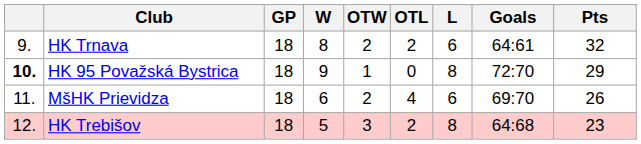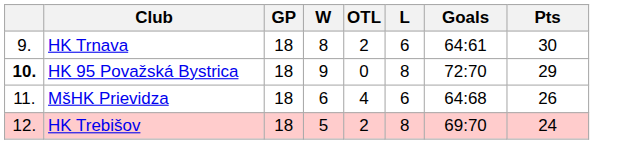 <table class="wikitable">
 <tr>
 <th width="30"></th>
 <th width="200">Club</th>
 <th width="30">GP</th>
 <th width="30">W</th>
-<th width="30">OTW</th>
 <th width="30">OTL</th>
 <th width="30">L</th>
 <th width="70">Goals</th>
 <th width="70">Pts</th>
 </tr>
 <tr bgcolor="#FFFFFF" align="center">
 <td>9.</td>
 <td align="left"><a href='#'>HK Trnava</a></td>
 <td>18</td>
 <td>8</td>
 <td>2</td>
-<td>2</td>
 <td>6</td>
 <td>64:61</td>
-<td>32</td>
+<td>30</td>
 </tr>
 <tr bgcolor="#FFFFFF" align="center">
 <td><strong>10.</strong></td>
 <td align="left"><a href='#'>HK 95 Považská Bystrica</a></td>
 <td>18</td>
 <td>9</td>
-<td>1</td>
 <td>0</td>
 <td>8</td>
 <td>72:70</td>
 <td>29</td>
 </tr>
 <tr bgcolor="#FFFFFF" align="center">
 <td>11.</td>
 <td align="left"><a href='#'>MšHK Prievidza</a></td>
 <td>18</td>
 <td>6</td>
-<td>2</td>
 <td>4</td>
 <td>6</td>
-<td>69:70</td>
+<td>64:68</td>
 <td>26</td>
 </tr>
 <tr bgcolor="#FFCCCC" align="center">
 <td>12.</td>
 <td align="left"><a href='#'>HK Trebišov</a></td>
 <td>18</td>
 <td>5</td>
-<td>3</td>
 <td>2</td>
 <td>8</td>
-<td>64:68</td>
-<td>23</td>
+<td>69:70</td>
+<td>24</td>
 </tr>
 </table>
